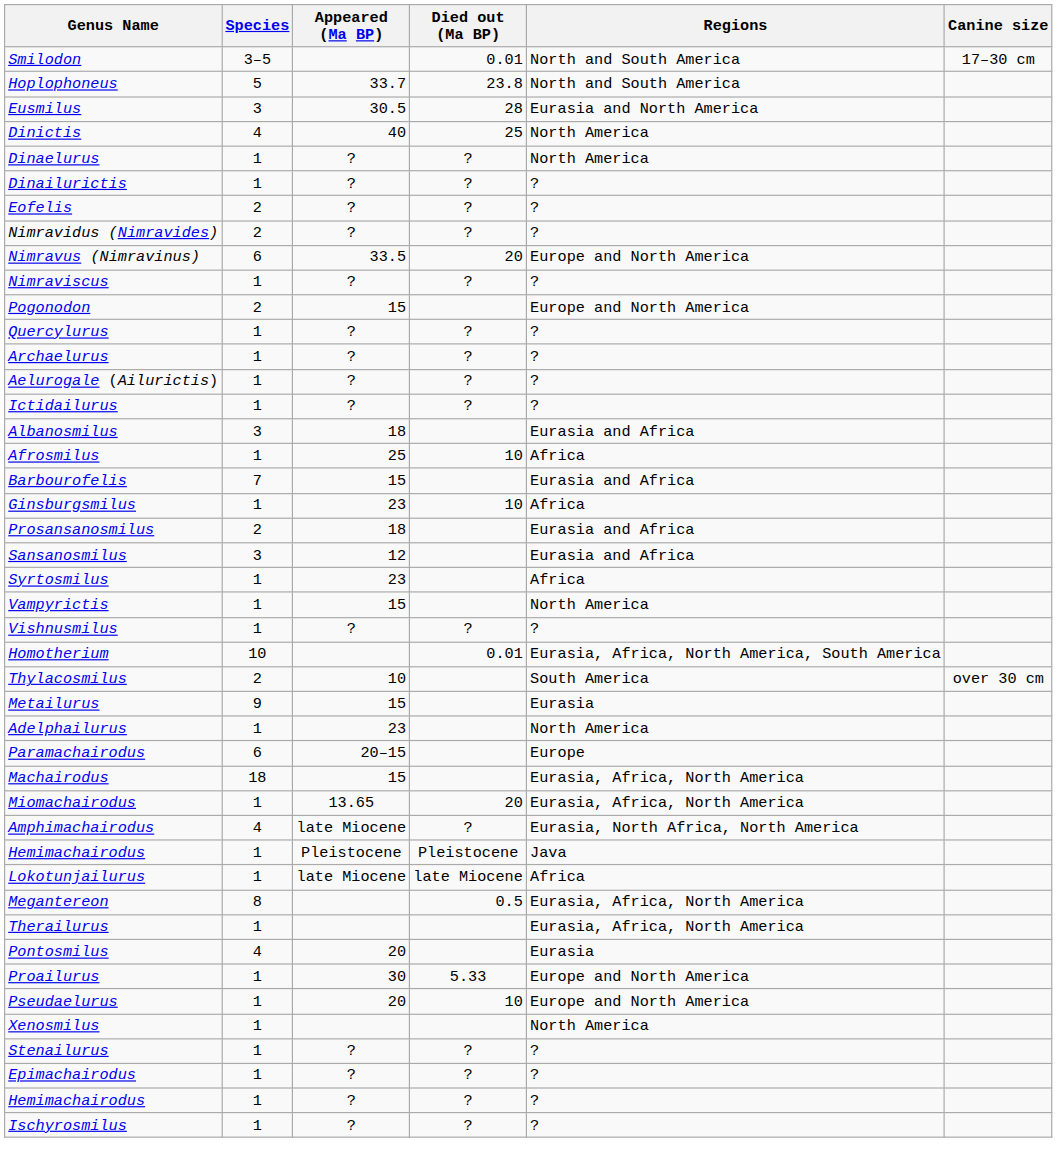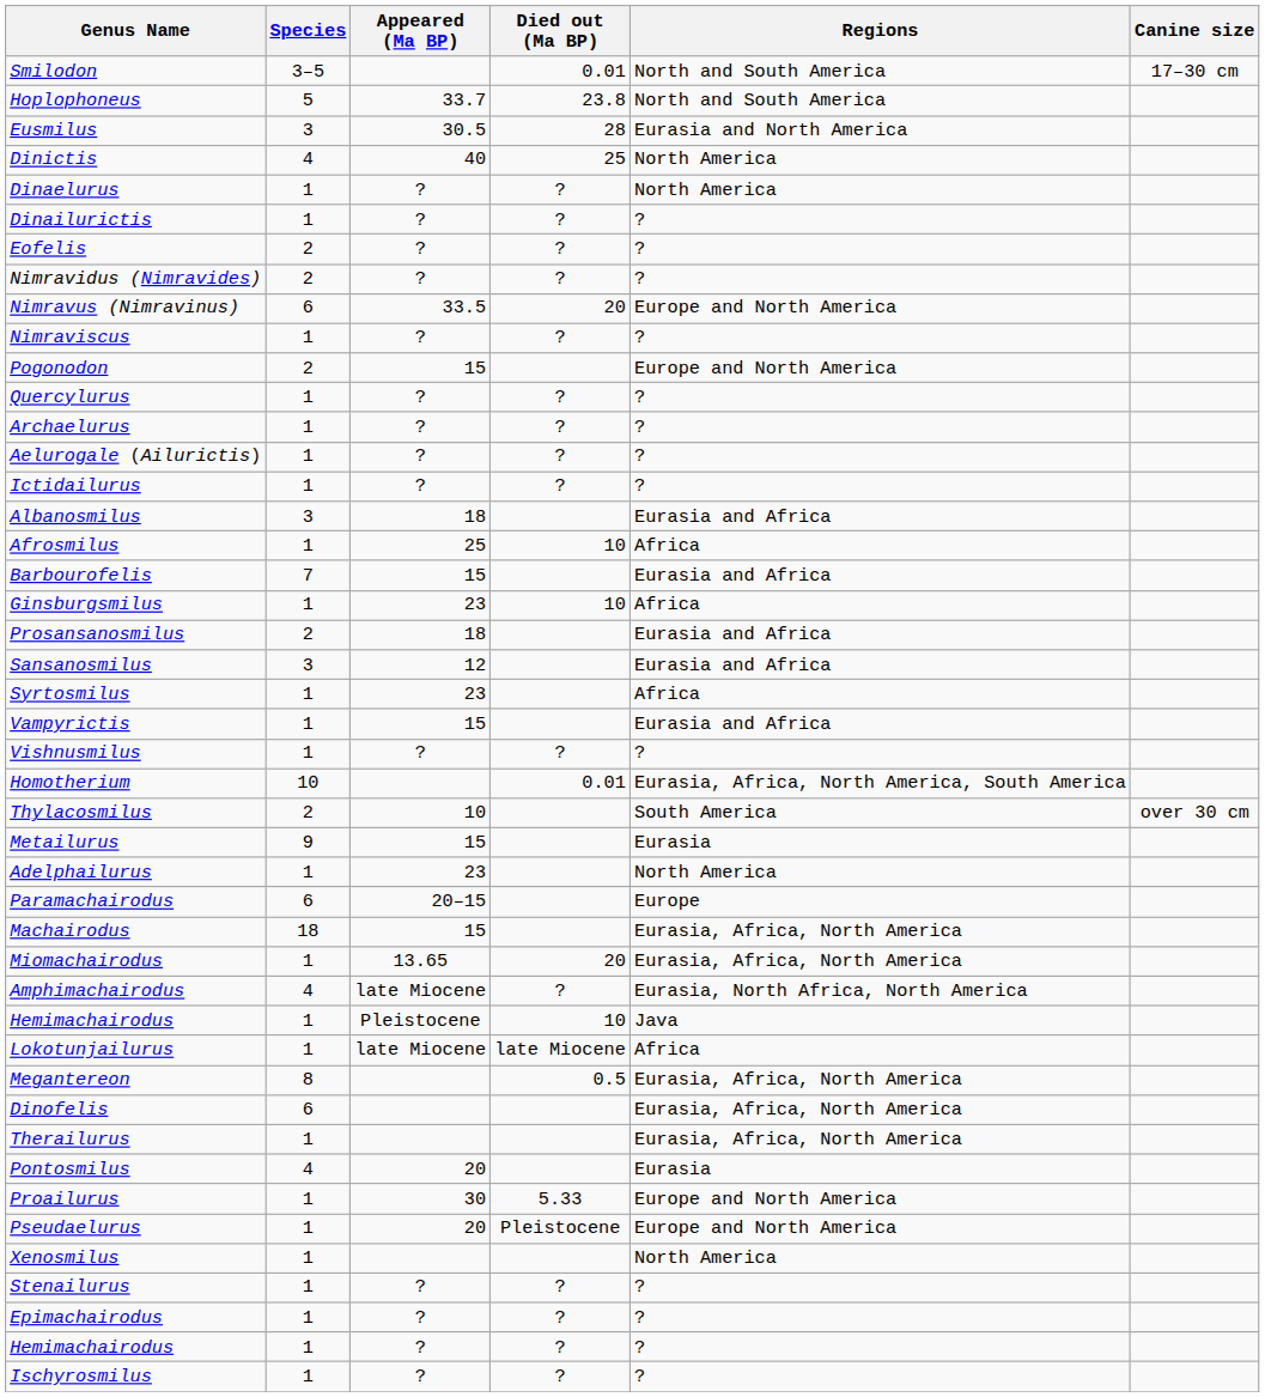 <table class="sortable wikitable">
 <tr>
 <th>Genus Name</th>
 <th><a href='#'>Species</a></th>
 <th>Appeared<br>(<a href='#'>Ma</a> <a href='#'>BP</a>)</th>
 <th>Died out<br>(Ma BP)</th>
 <th>Regions</th>
 <th>Canine size</th>
 </tr>
 <tr>
 <td><em><a href='#'>Smilodon</a></em></td>
 <td style="text-align:center;">3–5</td>
 <td align="right"></td>
 <td align="right">0.01</td>
 <td>North and South America</td>
 <td style="text-align:center;">17–30 cm</td>
 </tr>
 <tr>
 <td><em><a href='#'>Hoplophoneus</a></em></td>
 <td style="text-align:center;">5</td>
 <td align="right">33.7</td>
 <td align="right">23.8</td>
 <td>North and South America</td>
 <td></td>
 </tr>
 <tr>
 <td><em><a href='#'>Eusmilus</a></em></td>
 <td style="text-align:center;">3</td>
 <td align="right">30.5</td>
 <td align="right">28</td>
 <td>Eurasia and North America</td>
 <td></td>
 </tr>
 <tr>
 <td><em><a href='#'>Dinictis</a></em></td>
 <td style="text-align:center;">4</td>
 <td align="right">40</td>
 <td align="right">25</td>
 <td>North America</td>
 <td></td>
 </tr>
 <tr>
 <td><em><a href='#'>Dinaelurus</a></em></td>
 <td style="text-align:center;">1</td>
 <td style="text-align:center;">?</td>
 <td style="text-align:center;">?</td>
 <td>North America</td>
 <td></td>
 </tr>
 <tr>
 <td><em><a href='#'>Dinailurictis</a></em></td>
 <td style="text-align:center;">1</td>
 <td style="text-align:center;">?</td>
 <td style="text-align:center;">?</td>
 <td>?</td>
 <td></td>
 </tr>
 <tr>
 <td><em><a href='#'>Eofelis</a></em></td>
 <td style="text-align:center;">2</td>
 <td style="text-align:center;">?</td>
 <td style="text-align:center;">?</td>
 <td>?</td>
 <td></td>
 </tr>
 <tr>
 <td><em>Nimravidus</em> <em>(<a href='#'>Nimravides</a>)</em></td>
 <td style="text-align:center;">2</td>
 <td style="text-align:center;">?</td>
 <td style="text-align:center;">?</td>
 <td>?</td>
 <td></td>
 </tr>
 <tr>
 <td><em><a href='#'>Nimravus</a></em> <em>(Nimravinus)</em></td>
 <td style="text-align:center;">6</td>
 <td align="right">33.5</td>
 <td align="right">20</td>
 <td>Europe and North America</td>
 <td></td>
 </tr>
 <tr>
 <td><em><a href='#'>Nimraviscus</a></em></td>
 <td style="text-align:center;">1</td>
 <td style="text-align:center;">?</td>
 <td style="text-align:center;">?</td>
 <td>?</td>
 <td></td>
 </tr>
 <tr>
 <td><em><a href='#'>Pogonodon</a></em></td>
 <td style="text-align:center;">2</td>
 <td align="right">15</td>
 <td align="right"></td>
 <td>Europe and North America</td>
 <td></td>
 </tr>
 <tr>
 <td><em><a href='#'>Quercylurus</a></em></td>
 <td style="text-align:center;">1</td>
 <td style="text-align:center;">?</td>
 <td style="text-align:center;">?</td>
 <td>?</td>
 <td></td>
 </tr>
 <tr>
 <td><em><a href='#'>Archaelurus</a></em></td>
 <td style="text-align:center;">1</td>
 <td style="text-align:center;">?</td>
 <td style="text-align:center;">?</td>
 <td>?</td>
 <td></td>
 </tr>
 <tr>
 <td><em><a href='#'>Aelurogale</a></em> (<em>Ailurictis</em>)</td>
 <td style="text-align:center;">1</td>
 <td style="text-align:center;">?</td>
 <td style="text-align:center;">?</td>
 <td>?</td>
 <td></td>
 </tr>
 <tr>
 <td><em><a href='#'>Ictidailurus</a></em></td>
 <td style="text-align:center;">1</td>
 <td style="text-align:center;">?</td>
 <td style="text-align:center;">?</td>
 <td>?</td>
 <td></td>
 </tr>
 <tr>
 <td><em><a href='#'>Albanosmilus</a></em></td>
 <td style="text-align:center;">3</td>
 <td align="right">18</td>
 <td align="right"></td>
 <td>Eurasia and Africa</td>
 <td></td>
 </tr>
 <tr>
 <td><em><a href='#'>Afrosmilus</a></em></td>
 <td style="text-align:center;">1</td>
 <td align="right">25</td>
 <td align="right">10</td>
 <td>Africa</td>
 <td></td>
 </tr>
 <tr>
 <td><em><a href='#'>Barbourofelis</a></em></td>
 <td style="text-align:center;">7</td>
 <td align="right">15</td>
 <td align="right"></td>
 <td>Eurasia and Africa</td>
 <td></td>
 </tr>
 <tr>
 <td><em><a href='#'>Ginsburgsmilus</a></em></td>
 <td style="text-align:center;">1</td>
 <td align="right">23</td>
 <td align="right">10</td>
 <td>Africa</td>
 <td></td>
 </tr>
 <tr>
 <td><em><a href='#'>Prosansanosmilus</a></em></td>
 <td style="text-align:center;">2</td>
 <td align="right">18</td>
 <td align="right"></td>
 <td>Eurasia and Africa</td>
 <td></td>
 </tr>
 <tr>
 <td><em><a href='#'>Sansanosmilus</a></em></td>
 <td style="text-align:center;">3</td>
 <td align="right">12</td>
 <td align="right"></td>
 <td>Eurasia and Africa</td>
 <td></td>
 </tr>
 <tr>
 <td><em><a href='#'>Syrtosmilus</a></em></td>
 <td style="text-align:center;">1</td>
 <td align="right">23</td>
 <td align="right"></td>
 <td>Africa</td>
 <td></td>
 </tr>
 <tr>
 <td><em><a href='#'>Vampyrictis</a></em></td>
 <td style="text-align:center;">1</td>
 <td align="right">15</td>
 <td align="right"></td>
-<td>North America</td>
+<td>Eurasia and Africa</td>
 <td></td>
 </tr>
 <tr>
 <td><em><a href='#'>Vishnusmilus</a></em></td>
 <td style="text-align:center;">1</td>
 <td style="text-align:center;">?</td>
 <td style="text-align:center;">?</td>
 <td>?</td>
 <td></td>
 </tr>
 <tr>
 <td><em><a href='#'>Homotherium</a></em></td>
 <td style="text-align:center;">10</td>
 <td align="right"></td>
 <td align="right">0.01</td>
 <td>Eurasia, Africa, North America, South America</td>
 <td></td>
 </tr>
 <tr>
 <td><em><a href='#'>Thylacosmilus</a></em></td>
 <td style="text-align:center;">2</td>
 <td align="right">10</td>
 <td align="right"></td>
 <td>South America</td>
 <td style="text-align:center;">over 30 cm</td>
 </tr>
 <tr>
 <td><em><a href='#'>Metailurus</a></em></td>
 <td style="text-align:center;">9</td>
 <td align="right">15</td>
 <td align="right"></td>
 <td>Eurasia</td>
 <td></td>
 </tr>
 <tr>
 <td><em><a href='#'>Adelphailurus</a></em></td>
 <td style="text-align:center;">1</td>
 <td align="right">23</td>
 <td align="right"></td>
 <td>North America</td>
 <td></td>
 </tr>
 <tr>
 <td><em><a href='#'>Paramachairodus</a></em></td>
 <td style="text-align:center;">6</td>
 <td align="right">20–15</td>
 <td align="right"></td>
 <td>Europe</td>
 <td></td>
 </tr>
 <tr>
 <td><em><a href='#'>Machairodus</a></em></td>
 <td style="text-align:center;">18</td>
 <td align="right">15</td>
 <td align="right"></td>
 <td>Eurasia, Africa, North America</td>
 <td></td>
 </tr>
 <tr>
 <td><em><a href='#'>Miomachairodus</a></em></td>
 <td style="text-align:center;">1</td>
 <td style="text-align:center;">13.65</td>
 <td align="right">20</td>
 <td>Eurasia, Africa, North America</td>
 <td></td>
 </tr>
 <tr>
 <td><em><a href='#'>Amphimachairodus</a></em></td>
 <td style="text-align:center;">4</td>
 <td style="text-align:center;">late Miocene</td>
 <td style="text-align:center;">?</td>
 <td>Eurasia, North Africa, North America</td>
 <td></td>
 </tr>
 <tr>
 <td><em><a href='#'>Hemimachairodus</a></em></td>
 <td style="text-align:center;">1</td>
 <td style="text-align:center;">Pleistocene</td>
-<td style="text-align:center;">Pleistocene</td>
+<td align="right">10</td>
 <td>Java</td>
 <td></td>
 </tr>
 <tr>
 <td><em><a href='#'>Lokotunjailurus</a></em></td>
 <td style="text-align:center;">1</td>
 <td style="text-align:center;">late Miocene</td>
 <td style="text-align:center;">late Miocene</td>
 <td>Africa</td>
 <td></td>
 </tr>
 <tr>
 <td><em><a href='#'>Megantereon</a></em></td>
 <td style="text-align:center;">8</td>
 <td align="right"></td>
 <td align="right">0.5</td>
+<td>Eurasia, Africa, North America</td>
+<td></td>
+</tr>
+<tr>
+<td><em><a href='#'>Dinofelis</a></em></td>
+<td style="text-align:center;">6</td>
+<td align="right"></td>
+<td align="right"></td>
 <td>Eurasia, Africa, North America</td>
 <td></td>
 </tr>
 <tr>
 <td><em><a href='#'>Therailurus</a></em></td>
 <td style="text-align:center;">1</td>
 <td align="right"></td>
 <td align="right"></td>
 <td>Eurasia, Africa, North America</td>
 <td></td>
 </tr>
 <tr>
 <td><em><a href='#'>Pontosmilus</a></em></td>
 <td style="text-align:center;">4</td>
 <td align="right">20</td>
 <td align="right"></td>
 <td>Eurasia</td>
 <td></td>
 </tr>
 <tr>
 <td><em><a href='#'>Proailurus</a></em></td>
 <td style="text-align:center;">1</td>
 <td align="right">30</td>
 <td style="text-align:center;">5.33</td>
 <td>Europe and North America</td>
 <td></td>
 </tr>
 <tr>
 <td><em><a href='#'>Pseudaelurus</a></em></td>
 <td style="text-align:center;">1</td>
 <td align="right">20</td>
-<td align="right">10</td>
+<td style="text-align:center;">Pleistocene</td>
 <td>Europe and North America</td>
 <td></td>
 </tr>
 <tr>
 <td><em><a href='#'>Xenosmilus</a></em></td>
 <td style="text-align:center;">1</td>
 <td align="right"></td>
 <td align="right"></td>
 <td>North America</td>
 <td></td>
 </tr>
 <tr>
 <td><em><a href='#'>Stenailurus</a></em></td>
 <td style="text-align:center;">1</td>
 <td style="text-align:center;">?</td>
 <td style="text-align:center;">?</td>
 <td>?</td>
 <td></td>
 </tr>
 <tr>
 <td><em><a href='#'>Epimachairodus</a></em></td>
 <td style="text-align:center;">1</td>
 <td style="text-align:center;">?</td>
 <td style="text-align:center;">?</td>
 <td>?</td>
 <td></td>
 </tr>
 <tr>
 <td><em><a href='#'>Hemimachairodus</a></em></td>
 <td style="text-align:center;">1</td>
 <td style="text-align:center;">?</td>
 <td style="text-align:center;">?</td>
 <td>?</td>
 <td></td>
 </tr>
 <tr>
 <td><em><a href='#'>Ischyrosmilus</a></em></td>
 <td style="text-align:center;">1</td>
 <td style="text-align:center;">?</td>
 <td style="text-align:center;">?</td>
 <td>?</td>
 <td></td>
 </tr>
 </table>
